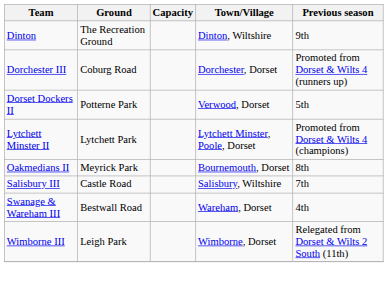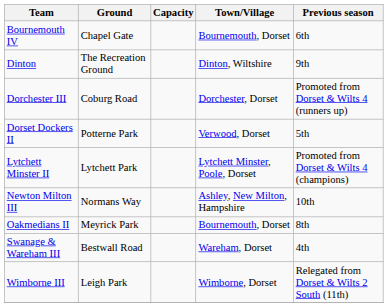 <table class="wikitable sortable" width=65%>
 <tr>
 <th width=20%>Team</th>
 <th width=20%>Ground</th>
 <th width=8%>Capacity</th>
 <th width=27%>Town/Village</th>
 <th width=25%>Previous season</th>
+</tr>
+<tr>
+<td><a href='#'>Bournemouth IV</a></td>
+<td>Chapel Gate</td>
+<td></td>
+<td><a href='#'>Bournemouth</a>, Dorset</td>
+<td>6th</td>
 </tr>
 <tr>
 <td><a href='#'>Dinton</a></td>
 <td>The Recreation Ground</td>
 <td></td>
 <td><a href='#'>Dinton</a>, Wiltshire</td>
 <td>9th</td>
 </tr>
 <tr>
 <td><a href='#'>Dorchester III</a></td>
 <td>Coburg Road</td>
 <td></td>
 <td><a href='#'>Dorchester</a>, Dorset</td>
 <td>Promoted from <a href='#'>Dorset & Wilts 4</a> (runners up)</td>
 </tr>
 <tr>
 <td><a href='#'>Dorset Dockers II</a></td>
 <td>Potterne Park</td>
 <td></td>
 <td><a href='#'>Verwood</a>, Dorset</td>
 <td>5th</td>
 </tr>
 <tr>
 <td><a href='#'>Lytchett Minster II</a></td>
 <td>Lytchett Park</td>
 <td></td>
 <td><a href='#'>Lytchett Minster</a>, <a href='#'>Poole</a>, Dorset</td>
 <td>Promoted from <a href='#'>Dorset & Wilts 4</a> (champions)</td>
 </tr>
 <tr>
+<td><a href='#'>Newton Milton III</a></td>
+<td>Normans Way</td>
+<td></td>
+<td><a href='#'>Ashley</a>, <a href='#'>New Milton</a>, Hampshire</td>
+<td>10th</td>
+</tr>
+<tr>
 <td><a href='#'>Oakmedians II</a></td>
 <td>Meyrick Park</td>
 <td></td>
 <td><a href='#'>Bournemouth</a>, Dorset</td>
 <td>8th</td>
-</tr>
-<tr>
-<td><a href='#'>Salisbury III</a></td>
-<td>Castle Road</td>
-<td></td>
-<td><a href='#'>Salisbury</a>, Wiltshire</td>
-<td>7th</td>
 </tr>
 <tr>
 <td><a href='#'>Swanage & Wareham III</a></td>
 <td>Bestwall Road</td>
 <td></td>
 <td><a href='#'>Wareham</a>, Dorset</td>
 <td>4th</td>
 </tr>
 <tr>
 <td><a href='#'>Wimborne III</a></td>
 <td>Leigh Park</td>
 <td></td>
 <td><a href='#'>Wimborne</a>, Dorset</td>
 <td>Relegated from <a href='#'>Dorset & Wilts 2 South</a> (11th)</td>
 </tr>
 <tr>
 </tr>
 </table>
